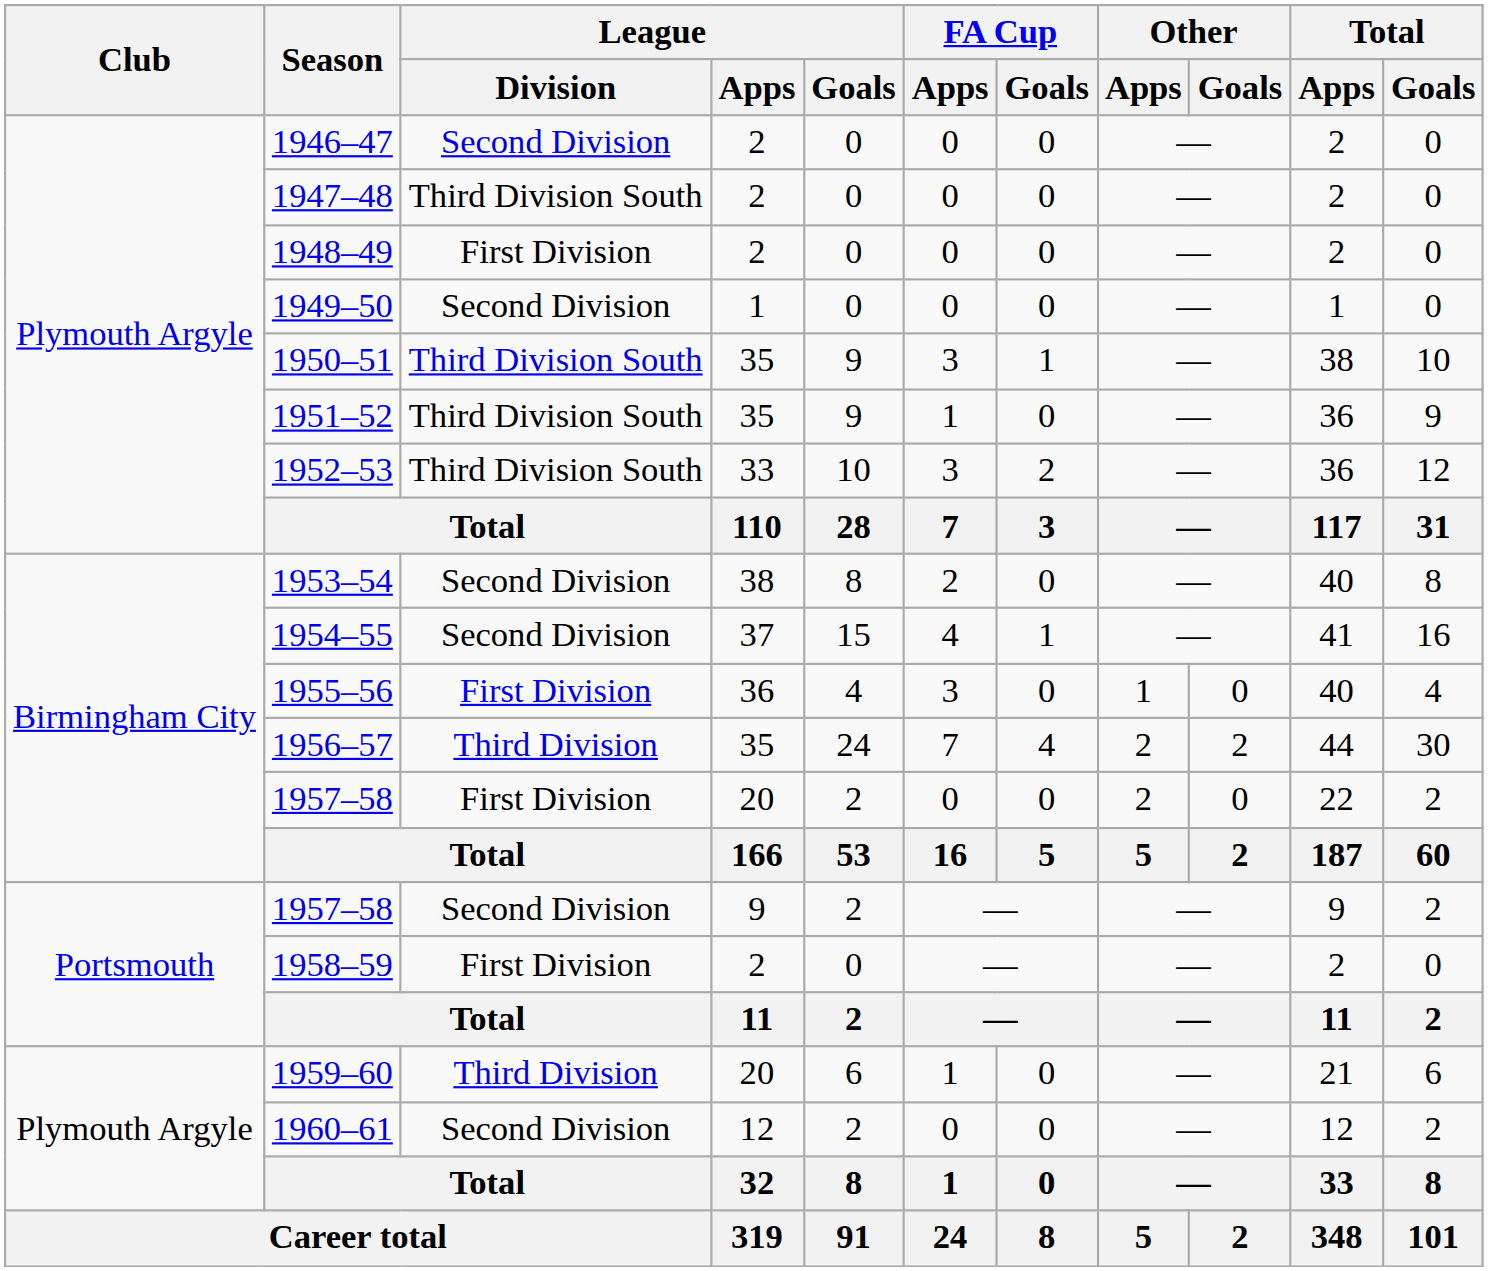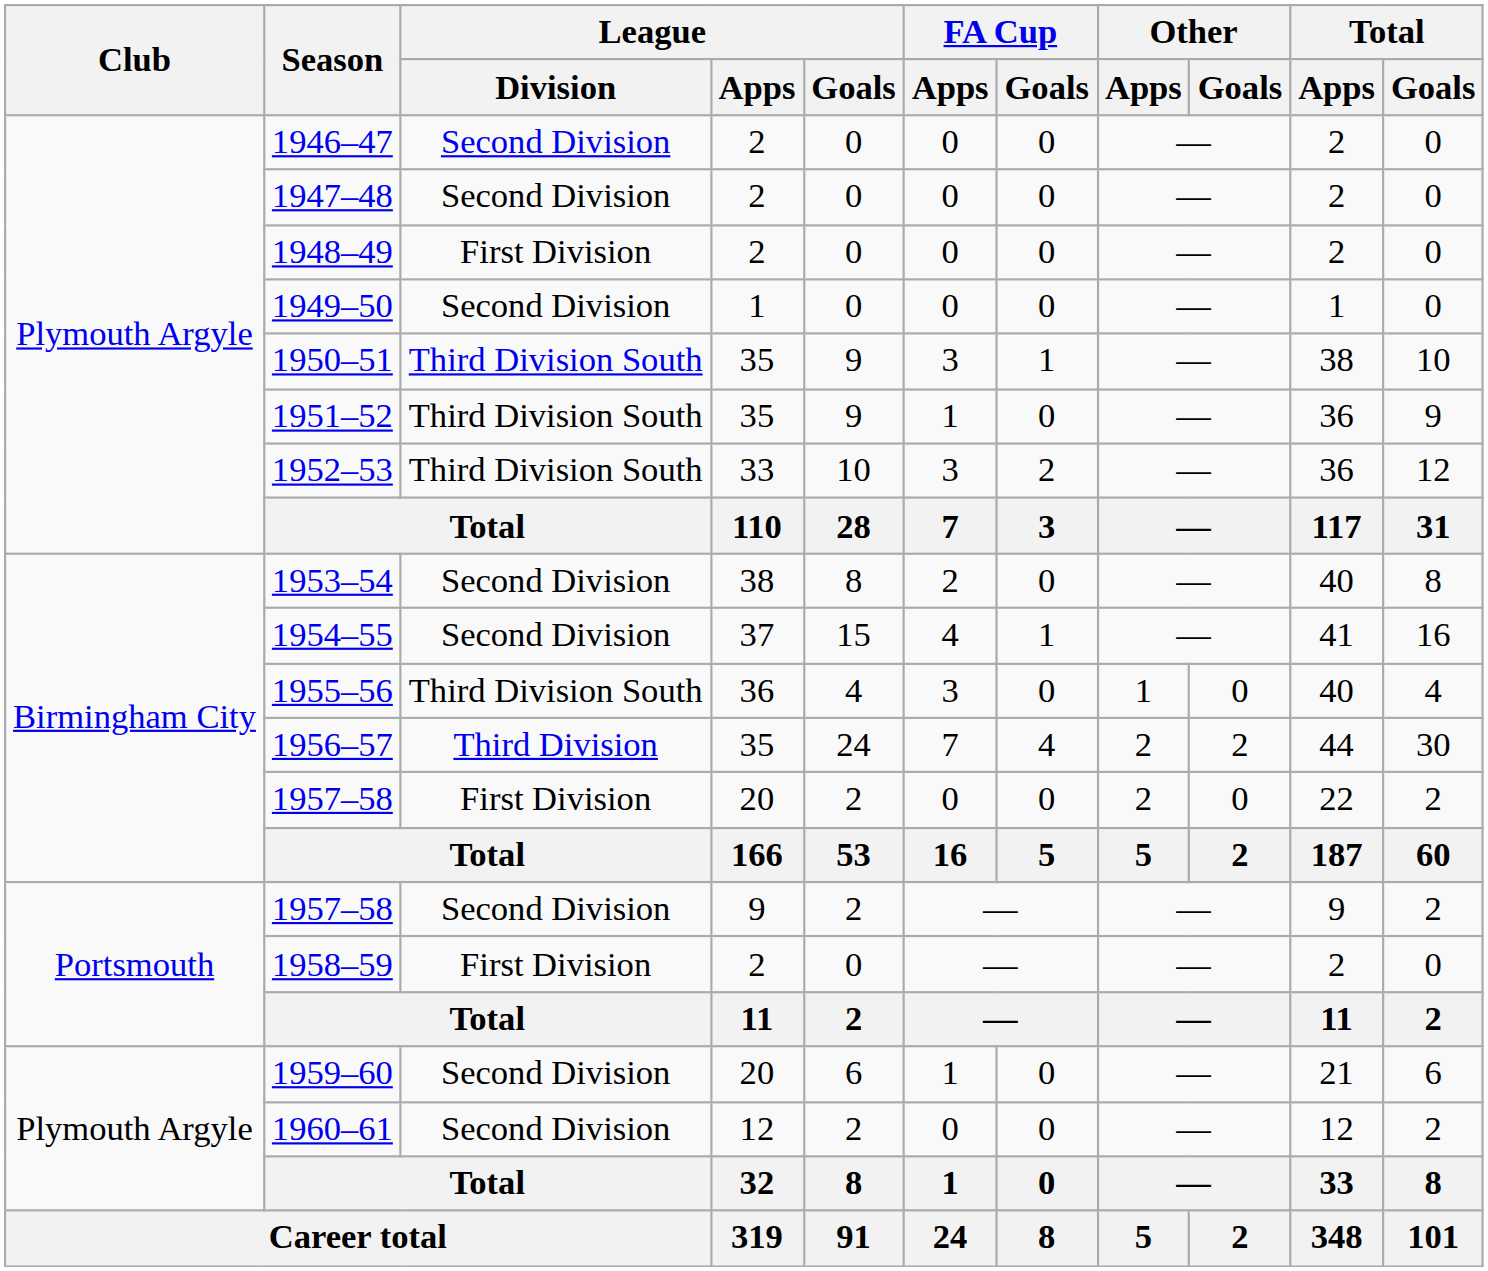 <table class=wikitable style="text-align:center">
 <tr>
 <th rowspan="2">Club</th>
 <th rowspan="2">Season</th>
 <th colspan="3">League</th>
 <th colspan="2"><a href='#'>FA Cup</a></th>
 <th colspan="2">Other</th>
 <th colspan="2">Total</th>
 </tr>
 <tr>
 <th>Division</th>
 <th>Apps</th>
 <th>Goals</th>
 <th>Apps</th>
 <th>Goals</th>
 <th>Apps</th>
 <th>Goals</th>
 <th>Apps</th>
 <th>Goals</th>
 </tr>
 <tr>
 <td rowspan="8"><a href='#'>Plymouth Argyle</a></td>
 <td><a href='#'>1946–47</a></td>
 <td><a href='#'>Second Division</a></td>
 <td>2</td>
 <td>0</td>
 <td>0</td>
 <td>0</td>
 <td colspan="2">—</td>
 <td>2</td>
 <td>0</td>
 </tr>
 <tr>
 <td><a href='#'>1947–48</a></td>
-<td>Third Division South</td>
+<td>Second Division</td>
 <td>2</td>
 <td>0</td>
 <td>0</td>
 <td>0</td>
 <td colspan="2">—</td>
 <td>2</td>
 <td>0</td>
 </tr>
 <tr>
 <td><a href='#'>1948–49</a></td>
 <td>First Division</td>
 <td>2</td>
 <td>0</td>
 <td>0</td>
 <td>0</td>
 <td colspan="2">—</td>
 <td>2</td>
 <td>0</td>
 </tr>
 <tr>
 <td><a href='#'>1949–50</a></td>
 <td>Second Division</td>
 <td>1</td>
 <td>0</td>
 <td>0</td>
 <td>0</td>
 <td colspan="2">—</td>
 <td>1</td>
 <td>0</td>
 </tr>
 <tr>
 <td><a href='#'>1950–51</a></td>
 <td><a href='#'>Third Division South</a></td>
 <td>35</td>
 <td>9</td>
 <td>3</td>
 <td>1</td>
 <td colspan="2">—</td>
 <td>38</td>
 <td>10</td>
 </tr>
 <tr>
 <td><a href='#'>1951–52</a></td>
 <td>Third Division South</td>
 <td>35</td>
 <td>9</td>
 <td>1</td>
 <td>0</td>
 <td colspan="2">—</td>
 <td>36</td>
 <td>9</td>
 </tr>
 <tr>
 <td><a href='#'>1952–53</a></td>
 <td>Third Division South</td>
 <td>33</td>
 <td>10</td>
 <td>3</td>
 <td>2</td>
 <td colspan="2">—</td>
 <td>36</td>
 <td>12</td>
 </tr>
 <tr>
 <th colspan="2">Total</th>
 <th>110</th>
 <th>28</th>
 <th>7</th>
 <th>3</th>
 <th colspan="2">—</th>
 <th>117</th>
 <th>31</th>
 </tr>
 <tr>
 <td rowspan="6"><a href='#'>Birmingham City</a></td>
 <td><a href='#'>1953–54</a></td>
 <td>Second Division</td>
 <td>38</td>
 <td>8</td>
 <td>2</td>
 <td>0</td>
 <td colspan="2">—</td>
 <td>40</td>
 <td>8</td>
 </tr>
 <tr>
 <td><a href='#'>1954–55</a></td>
 <td>Second Division</td>
 <td>37</td>
 <td>15</td>
 <td>4</td>
 <td>1</td>
 <td colspan="2">—</td>
 <td>41</td>
 <td>16</td>
 </tr>
 <tr>
 <td><a href='#'>1955–56</a></td>
-<td><a href='#'>First Division</a></td>
+<td>Third Division South</td>
 <td>36</td>
 <td>4</td>
 <td>3</td>
 <td>0</td>
 <td>1</td>
 <td>0</td>
 <td>40</td>
 <td>4</td>
 </tr>
 <tr>
 <td><a href='#'>1956–57</a></td>
 <td><a href='#'>Third Division</a></td>
 <td>35</td>
 <td>24</td>
 <td>7</td>
 <td>4</td>
 <td>2</td>
 <td>2</td>
 <td>44</td>
 <td>30</td>
 </tr>
 <tr>
 <td><a href='#'>1957–58</a></td>
 <td>First Division</td>
 <td>20</td>
 <td>2</td>
 <td>0</td>
 <td>0</td>
 <td>2</td>
 <td>0</td>
 <td>22</td>
 <td>2</td>
 </tr>
 <tr>
 <th colspan="2">Total</th>
 <th>166</th>
 <th>53</th>
 <th>16</th>
 <th>5</th>
 <th>5</th>
 <th>2</th>
 <th>187</th>
 <th>60</th>
 </tr>
 <tr>
 <td rowspan="3"><a href='#'>Portsmouth</a></td>
 <td><a href='#'>1957–58</a></td>
 <td>Second Division</td>
 <td>9</td>
 <td>2</td>
 <td colspan="2">—</td>
 <td colspan="2">—</td>
 <td>9</td>
 <td>2</td>
 </tr>
 <tr>
 <td><a href='#'>1958–59</a></td>
 <td>First Division</td>
 <td>2</td>
 <td>0</td>
 <td colspan="2">—</td>
 <td colspan="2">—</td>
 <td>2</td>
 <td>0</td>
 </tr>
 <tr>
 <th colspan="2">Total</th>
 <th>11</th>
 <th>2</th>
 <th colspan="2">—</th>
 <th colspan="2">—</th>
 <th>11</th>
 <th>2</th>
 </tr>
 <tr>
 <td rowspan="3">Plymouth Argyle</td>
 <td><a href='#'>1959–60</a></td>
-<td><a href='#'>Third Division</a></td>
+<td>Second Division</td>
 <td>20</td>
 <td>6</td>
 <td>1</td>
 <td>0</td>
 <td colspan="2">—</td>
 <td>21</td>
 <td>6</td>
 </tr>
 <tr>
 <td><a href='#'>1960–61</a></td>
 <td>Second Division</td>
 <td>12</td>
 <td>2</td>
 <td>0</td>
 <td>0</td>
 <td colspan="2">—</td>
 <td>12</td>
 <td>2</td>
 </tr>
 <tr>
 <th colspan="2">Total</th>
 <th>32</th>
 <th>8</th>
 <th>1</th>
 <th>0</th>
 <th colspan="2">—</th>
 <th>33</th>
 <th>8</th>
 </tr>
 <tr>
 <th colspan="3">Career total</th>
 <th>319</th>
 <th>91</th>
 <th>24</th>
 <th>8</th>
 <th>5</th>
 <th>2</th>
 <th>348</th>
 <th>101</th>
 </tr>
 </table>
